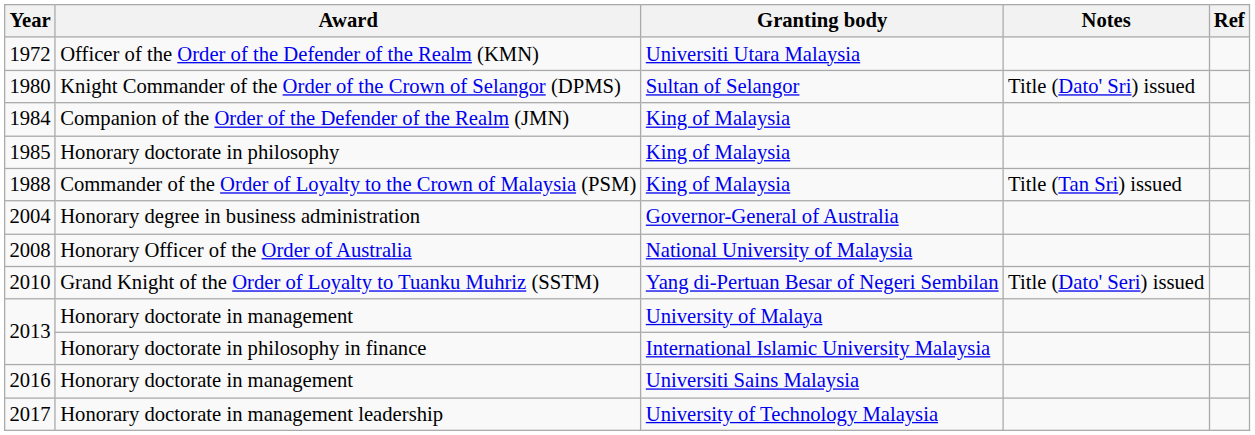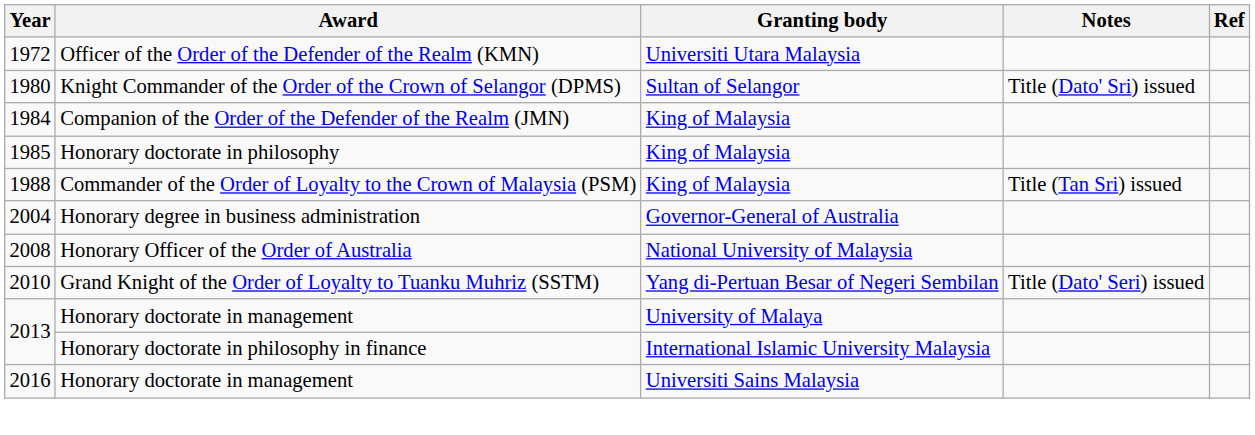 <table class="wikitable sortable">
 <tr>
 <th>Year</th>
 <th>Award</th>
 <th>Granting body</th>
 <th class="unsortable">Notes</th>
 <th class="unsortable">Ref</th>
 </tr>
 <tr>
 <td>1972</td>
 <td>Officer of the <a href='#'>Order of the Defender of the Realm</a> (KMN)</td>
 <td><a href='#'>Universiti Utara Malaysia</a></td>
 <td></td>
 <td></td>
 </tr>
 <tr>
 <td>1980</td>
 <td>Knight Commander of the <a href='#'>Order of the Crown of Selangor</a> (DPMS)</td>
 <td><a href='#'>Sultan of Selangor</a></td>
 <td> Title (<a href='#'>Dato' Sri</a>) issued</td>
 <td></td>
 </tr>
 <tr>
 <td>1984</td>
 <td>Companion of the <a href='#'>Order of the Defender of the Realm</a> (JMN)</td>
 <td><a href='#'>King of Malaysia</a></td>
 <td></td>
 <td></td>
 </tr>
 <tr>
 <td>1985</td>
 <td>Honorary doctorate in philosophy</td>
 <td><a href='#'>King of Malaysia</a></td>
 <td></td>
 <td></td>
 </tr>
 <tr>
 <td>1988</td>
 <td>Commander of the <a href='#'>Order of Loyalty to the Crown of Malaysia</a> (PSM)</td>
 <td><a href='#'>King of Malaysia</a></td>
 <td> Title (<a href='#'>Tan Sri</a>) issued</td>
 <td></td>
 </tr>
 <tr>
 <td>2004</td>
 <td>Honorary degree in business administration</td>
 <td><a href='#'>Governor-General of Australia</a></td>
 <td></td>
 <td></td>
 </tr>
 <tr>
 <td>2008</td>
 <td>Honorary Officer of the <a href='#'>Order of Australia</a></td>
 <td><a href='#'>National University of Malaysia</a></td>
 <td></td>
 <td></td>
 </tr>
 <tr>
 <td>2010</td>
 <td>Grand Knight of the <a href='#'>Order of Loyalty to Tuanku Muhriz</a> (SSTM)</td>
 <td><a href='#'>Yang di-Pertuan Besar of Negeri Sembilan</a></td>
 <td> Title (<a href='#'>Dato' Seri</a>) issued</td>
 <td></td>
 </tr>
 <tr>
 <td rowspan="2">2013</td>
 <td>Honorary doctorate in management</td>
 <td><a href='#'>University of Malaya</a></td>
 <td></td>
 <td></td>
 </tr>
 <tr>
 <td>Honorary doctorate in philosophy in finance</td>
 <td><a href='#'>International Islamic University Malaysia</a></td>
 <td></td>
 <td></td>
 </tr>
 <tr>
 <td>2016</td>
 <td>Honorary doctorate in management</td>
 <td><a href='#'>Universiti Sains Malaysia</a></td>
 <td></td>
 <td></td>
 </tr>
-<tr>
-<td>2017</td>
-<td>Honorary doctorate in management leadership</td>
-<td><a href='#'>University of Technology Malaysia</a></td>
-<td></td>
-<td></td>
-</tr>
 </table>
